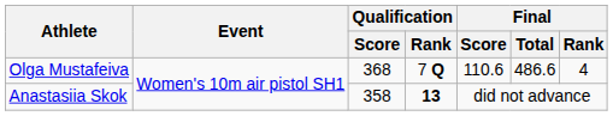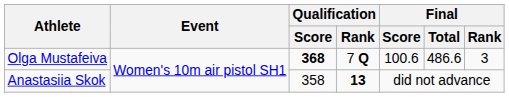 <table class=wikitable>
 <tr>
 <th rowspan="2">Athlete</th>
 <th rowspan="2">Event</th>
 <th colspan="2">Qualification</th>
 <th colspan="3">Final</th>
 </tr>
 <tr>
 <th>Score</th>
 <th>Rank</th>
 <th>Score</th>
 <th>Total</th>
 <th>Rank</th>
 </tr>
 <tr>
 <td><a href='#'>Olga Mustafeiva</a></td>
 <td rowspan="2"><a href='#'>Women's 10m air pistol SH1</a></td>
-<td align=center>368</td>
+<td align=center><strong>368</strong></td>
 <td align=center>7 <strong>Q</strong></td>
-<td align=center>110.6</td>
+<td align=center>100.6</td>
 <td align=center>486.6</td>
-<td align=center>4</td>
+<td align=center>3</td>
 </tr>
 <tr>
 <td><a href='#'>Anastasiia Skok</a></td>
 <td align=center>358</td>
 <td align=center><strong>13</strong></td>
 <td align=center colspan="3">did not advance</td>
 </tr>
 </table>
